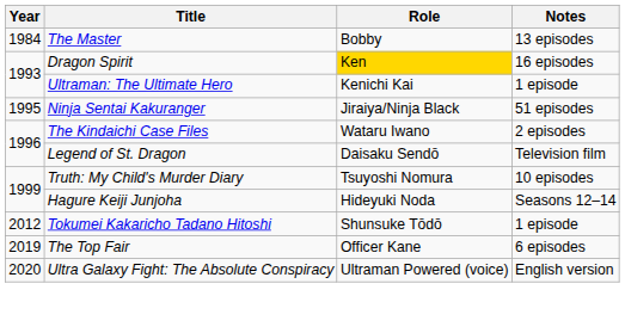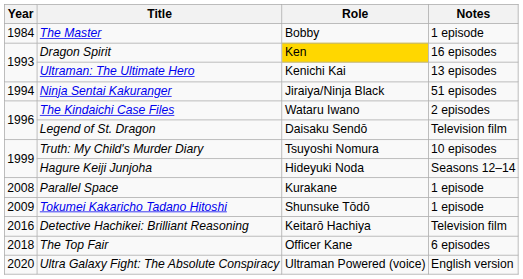 <table class="wikitable plainrowheaders sortable">
 <tr>
 <th scope="col">Year</th>
 <th scope="col">Title</th>
 <th scope="col">Role</th>
 <th scope="col" class="unsortable">Notes</th>
 </tr>
 <tr>
 <td>1984</td>
 <td><em><a href='#'>The Master</a></em></td>
 <td>Bobby</td>
-<td>13 episodes</td>
+<td>1 episode</td>
 </tr>
 <tr>
 <td rowspan="2">1993</td>
 <td><em>Dragon Spirit</em></td>
 <td style="background: gold;">Ken</td>
 <td>16 episodes</td>
 </tr>
 <tr>
 <td><em><a href='#'>Ultraman: The Ultimate Hero</a></em></td>
 <td>Kenichi Kai</td>
-<td>1 episode</td>
+<td>13 episodes</td>
 </tr>
 <tr>
-<td>1995</td>
+<td>1994</td>
 <td><em><a href='#'>Ninja Sentai Kakuranger</a></em></td>
 <td>Jiraiya/Ninja Black</td>
 <td>51 episodes</td>
 </tr>
 <tr>
 <td rowspan="2">1996</td>
 <td><em><a href='#'>The Kindaichi Case Files</a></em></td>
 <td>Wataru Iwano</td>
 <td>2 episodes</td>
 </tr>
 <tr>
 <td><em>Legend of St. Dragon</em></td>
 <td>Daisaku Sendō</td>
 <td>Television film</td>
 </tr>
 <tr>
 <td rowspan="2">1999</td>
 <td><em>Truth: My Child's Murder Diary</em></td>
 <td>Tsuyoshi Nomura</td>
 <td>10 episodes</td>
 </tr>
 <tr>
 <td><em>Hagure Keiji Junjoha</em></td>
 <td>Hideyuki Noda</td>
 <td>Seasons 12–14</td>
 </tr>
 <tr>
-<td>2012</td>
+<td>2008</td>
+<td><em>Parallel Space</em></td>
+<td>Kurakane</td>
+<td>1 episode</td>
+</tr>
+<tr>
+<td>2009</td>
 <td><em><a href='#'>Tokumei Kakaricho Tadano Hitoshi</a></em></td>
 <td>Shunsuke Tōdō</td>
 <td>1 episode</td>
 </tr>
 <tr>
-<td>2019</td>
+<td>2016</td>
+<td><em>Detective Hachikei: Brilliant Reasoning</em></td>
+<td>Keitarō Hachiya</td>
+<td>Television film</td>
+</tr>
+<tr>
+<td>2018</td>
 <td><em>The Top Fair</em></td>
 <td>Officer Kane</td>
 <td>6 episodes</td>
 </tr>
 <tr>
 <td>2020</td>
 <td><em>Ultra Galaxy Fight: The Absolute Conspiracy</em></td>
 <td>Ultraman Powered (voice)</td>
 <td>English version</td>
 </tr>
 </table>
